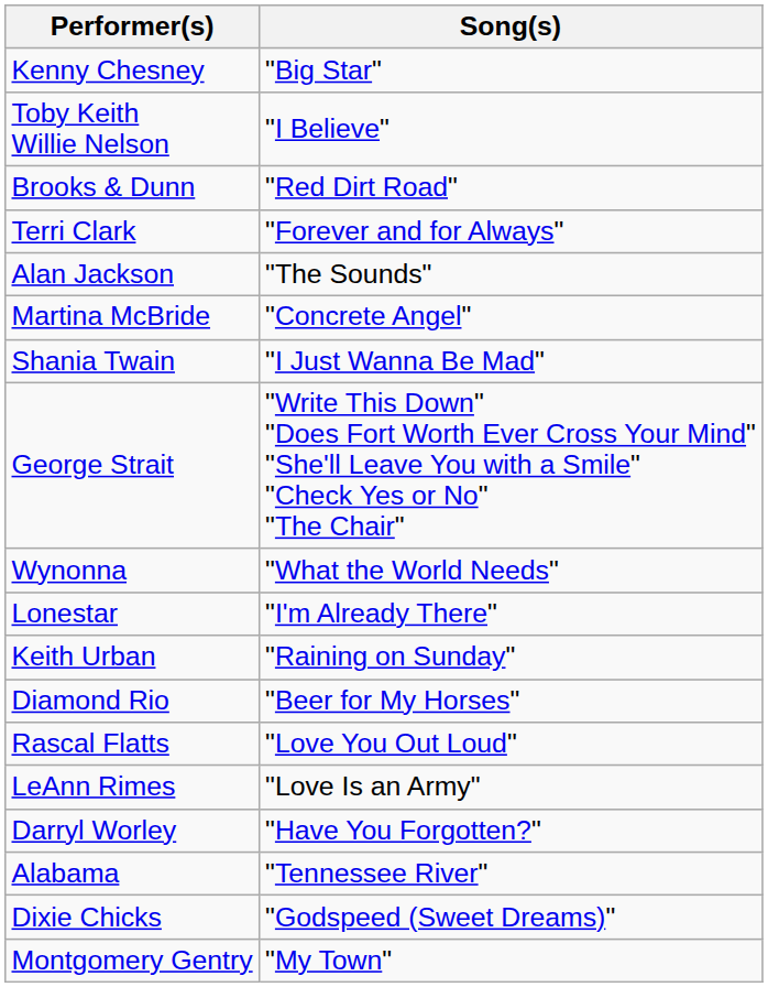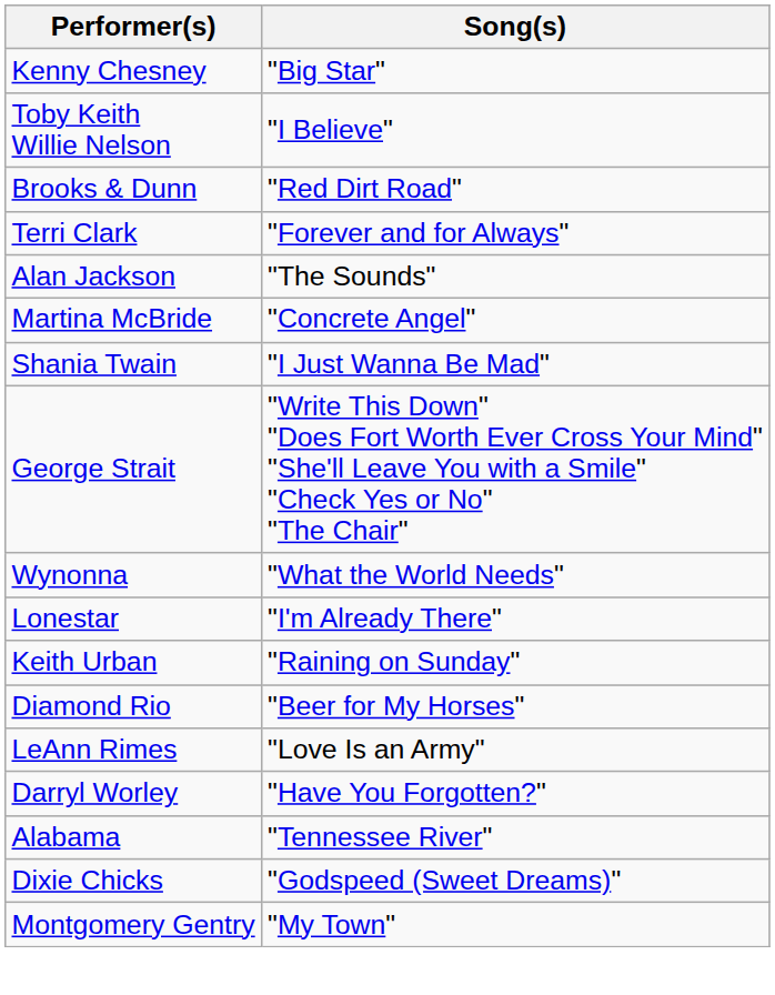 <table class="wikitable">
 <tr>
 <th>Performer(s)</th>
 <th>Song(s)</th>
 </tr>
 <tr>
 <td><a href='#'>Kenny Chesney</a></td>
 <td>"<a href='#'>Big Star</a>"</td>
 </tr>
 <tr>
 <td><a href='#'>Toby Keith</a><br><a href='#'>Willie Nelson</a></td>
 <td>"<a href='#'>I Believe</a>"</td>
 </tr>
 <tr>
 <td><a href='#'>Brooks & Dunn</a></td>
 <td>"<a href='#'>Red Dirt Road</a>"</td>
 </tr>
 <tr>
 <td><a href='#'>Terri Clark</a></td>
 <td>"<a href='#'>Forever and for Always</a>"</td>
 </tr>
 <tr>
 <td><a href='#'>Alan Jackson</a></td>
 <td>"The Sounds"</td>
 </tr>
 <tr>
 <td><a href='#'>Martina McBride</a></td>
 <td>"<a href='#'>Concrete Angel</a>"</td>
 </tr>
 <tr>
 <td><a href='#'>Shania Twain</a></td>
 <td>"<a href='#'>I Just Wanna Be Mad</a>"</td>
 </tr>
 <tr>
 <td><a href='#'>George Strait</a></td>
 <td>"<a href='#'>Write This Down</a>"<br>"<a href='#'>Does Fort Worth Ever Cross Your Mind</a>"<br>"<a href='#'>She'll Leave You with a Smile</a>"<br>"<a href='#'>Check Yes or No</a>"<br>"<a href='#'>The Chair</a>"</td>
 </tr>
 <tr>
 <td><a href='#'>Wynonna</a></td>
 <td>"<a href='#'>What the World Needs</a>"</td>
 </tr>
 <tr>
 <td><a href='#'>Lonestar</a></td>
 <td>"<a href='#'>I'm Already There</a>"</td>
 </tr>
 <tr>
 <td><a href='#'>Keith Urban</a></td>
 <td>"<a href='#'>Raining on Sunday</a>"</td>
 </tr>
 <tr>
 <td><a href='#'>Diamond Rio</a></td>
 <td>"<a href='#'>Beer for My Horses</a>"</td>
 </tr>
 <tr>
-<td><a href='#'>Rascal Flatts</a></td>
-<td>"<a href='#'>Love You Out Loud</a>"</td>
-</tr>
-<tr>
 <td><a href='#'>LeAnn Rimes</a></td>
 <td>"Love Is an Army"</td>
 </tr>
 <tr>
 <td><a href='#'>Darryl Worley</a></td>
 <td>"<a href='#'>Have You Forgotten?</a>"</td>
 </tr>
 <tr>
 <td><a href='#'>Alabama</a></td>
 <td>"<a href='#'>Tennessee River</a>"</td>
 </tr>
 <tr>
 <td><a href='#'>Dixie Chicks</a></td>
 <td>"<a href='#'>Godspeed (Sweet Dreams)</a>"</td>
 </tr>
 <tr>
 <td><a href='#'>Montgomery Gentry</a></td>
 <td>"<a href='#'>My Town</a>"</td>
 </tr>
 </table>
